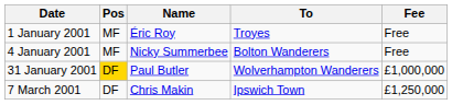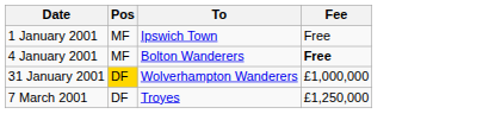 <table class="wikitable">
 <tr>
 <th>Date</th>
 <th>Pos</th>
-<th>Name</th>
 <th>To</th>
 <th>Fee</th>
 </tr>
 <tr>
 <td>1 January 2001</td>
 <td>MF</td>
-<td> <a href='#'>Éric Roy</a></td>
-<td> <a href='#'>Troyes</a></td>
+<td> <a href='#'>Ipswich Town</a></td>
 <td>Free</td>
 </tr>
 <tr>
 <td>4 January 2001</td>
 <td>MF</td>
-<td> <a href='#'>Nicky Summerbee</a></td>
 <td> <a href='#'>Bolton Wanderers</a></td>
-<td>Free</td>
+<td><strong>Free</strong></td>
 </tr>
 <tr>
 <td>31 January 2001</td>
 <td style="background: gold;">DF</td>
-<td> <a href='#'>Paul Butler</a></td>
 <td> <a href='#'>Wolverhampton Wanderers</a></td>
 <td>£1,000,000</td>
 </tr>
 <tr>
 <td>7 March 2001</td>
 <td>DF</td>
-<td> <a href='#'>Chris Makin</a></td>
-<td> <a href='#'>Ipswich Town</a></td>
+<td> <a href='#'>Troyes</a></td>
 <td>£1,250,000</td>
 </tr>
 </table>
